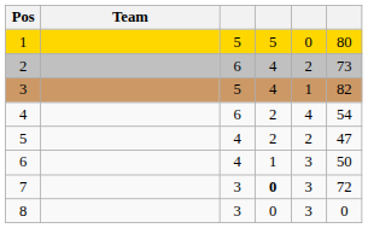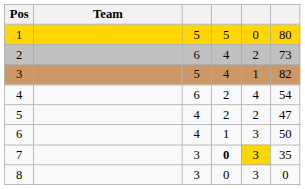 <table class="wikitable" style="text-align:center">
 <tr>
 <th width=30>Pos</th>
 <th width=180>Team</th>
 <th width=30></th>
 <th width=30></th>
 <th width=30></th>
 <th width=30></th>
 </tr>
 <tr bgcolor=gold>
 <td>1</td>
 <td align=left></td>
 <td>5</td>
 <td>5</td>
 <td>0</td>
 <td>80</td>
 </tr>
 <tr bgcolor=silver>
 <td>2</td>
 <td align=left></td>
 <td>6</td>
 <td>4</td>
 <td>2</td>
 <td>73</td>
 </tr>
 <tr bgcolor=cc9966>
 <td>3</td>
 <td align=left></td>
 <td>5</td>
 <td>4</td>
 <td>1</td>
 <td>82</td>
 </tr>
 <tr>
 <td>4</td>
 <td align=left></td>
 <td>6</td>
 <td>2</td>
 <td>4</td>
 <td>54</td>
 </tr>
 <tr>
 <td>5</td>
 <td align=left></td>
 <td>4</td>
 <td>2</td>
 <td>2</td>
 <td>47</td>
 </tr>
 <tr>
 <td>6</td>
 <td align=left></td>
 <td>4</td>
 <td>1</td>
 <td>3</td>
 <td>50</td>
 </tr>
 <tr>
 <td>7</td>
 <td align=left></td>
 <td>3</td>
 <td><strong>0</strong></td>
-<td>3</td>
-<td>72</td>
+<td style="background: gold;">3</td>
+<td>35</td>
 </tr>
 <tr>
 <td>8</td>
 <td align=left></td>
 <td>3</td>
 <td>0</td>
 <td>3</td>
 <td>0</td>
 </tr>
 </table>
